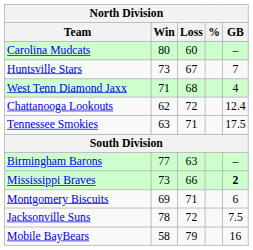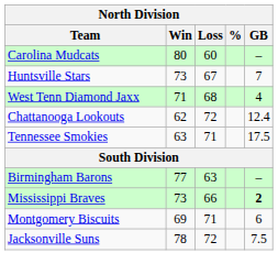 <table class="wikitable">
 <tr>
 <th colspan="5">North Division</th>
 </tr>
 <tr>
 <th width="60%">Team</th>
 <th>Win</th>
 <th>Loss</th>
 <th>%</th>
 <th>GB</th>
 </tr>
 <tr align=center bgcolor=ccffcc>
 <td align=left><a href='#'>Carolina Mudcats</a></td>
 <td>80</td>
 <td>60</td>
 <td></td>
 <td>–</td>
 </tr>
 <tr align=center>
 <td align=left><a href='#'>Huntsville Stars</a></td>
 <td>73</td>
 <td>67</td>
 <td></td>
 <td>7</td>
 </tr>
 <tr align=center bgcolor=ccffcc>
 <td align=left><a href='#'>West Tenn Diamond Jaxx</a></td>
 <td>71</td>
 <td>68</td>
 <td></td>
 <td>4</td>
 </tr>
 <tr align=center>
 <td align=left><a href='#'>Chattanooga Lookouts</a></td>
 <td>62</td>
 <td>72</td>
 <td></td>
 <td>12.4</td>
 </tr>
 <tr align=center>
 <td align=left><a href='#'>Tennessee Smokies</a></td>
 <td>63</td>
 <td>71</td>
 <td></td>
 <td>17.5</td>
 </tr>
 <tr>
 <th colspan="5">South Division</th>
 </tr>
 <tr align=center bgcolor=ccffcc>
 <td align=left><a href='#'>Birmingham Barons</a></td>
 <td>77</td>
 <td>63</td>
 <td></td>
 <td>–</td>
 </tr>
 <tr align=center bgcolor=ccffcc>
 <td align=left><a href='#'>Mississippi Braves</a></td>
 <td>73</td>
 <td>66</td>
 <td></td>
 <td><strong>2</strong></td>
 </tr>
 <tr align=center>
 <td align=left><a href='#'>Montgomery Biscuits</a></td>
 <td>69</td>
 <td>71</td>
 <td></td>
 <td>6</td>
 </tr>
 <tr align=center>
 <td align=left><a href='#'>Jacksonville Suns</a></td>
 <td>78</td>
 <td>72</td>
 <td></td>
 <td>7.5</td>
 </tr>
-<tr align=center>
-<td align=left><a href='#'>Mobile BayBears</a></td>
-<td>58</td>
-<td>79</td>
-<td></td>
-<td>16</td>
-</tr>
 </table>
